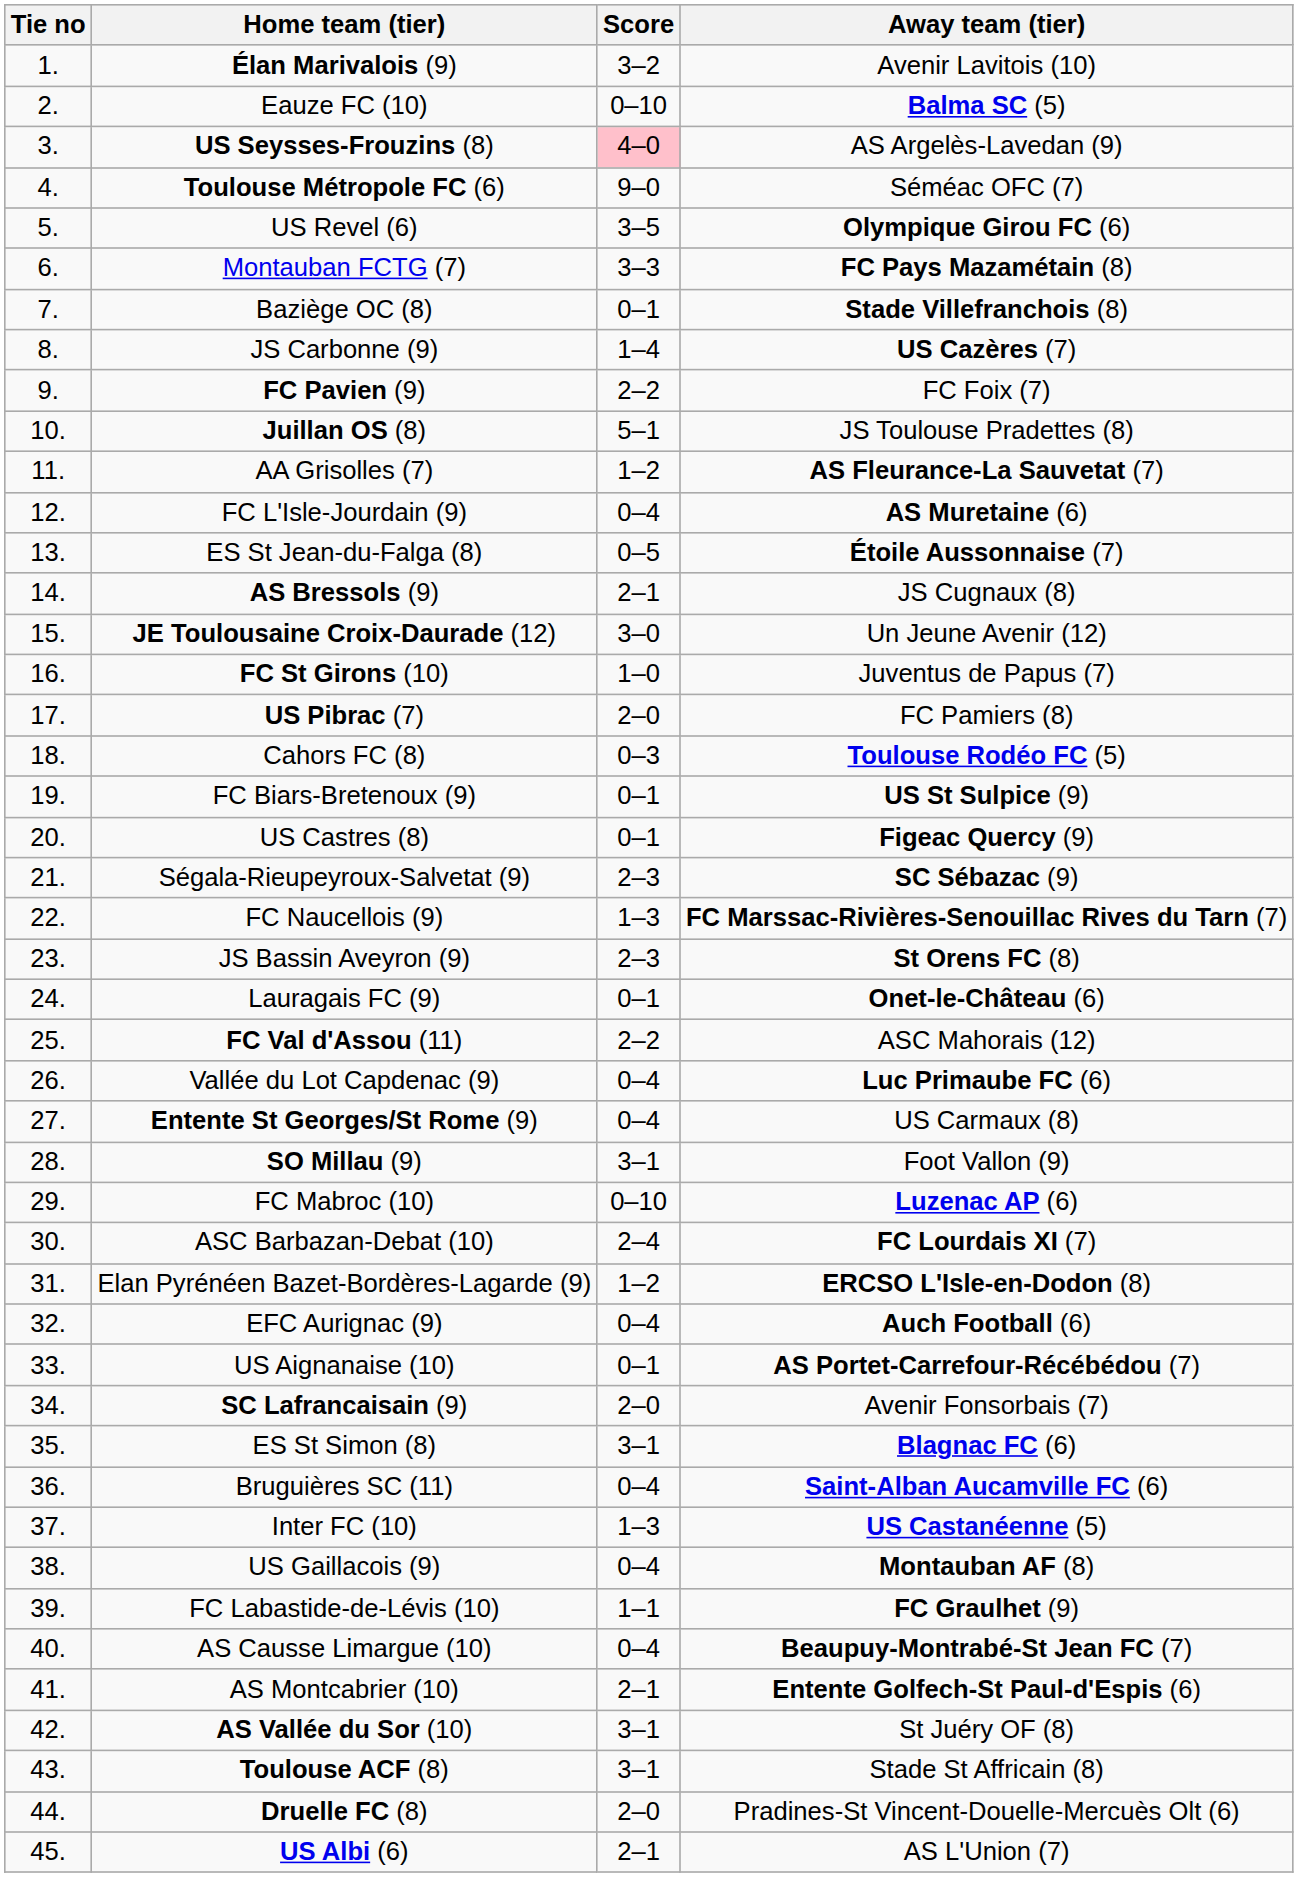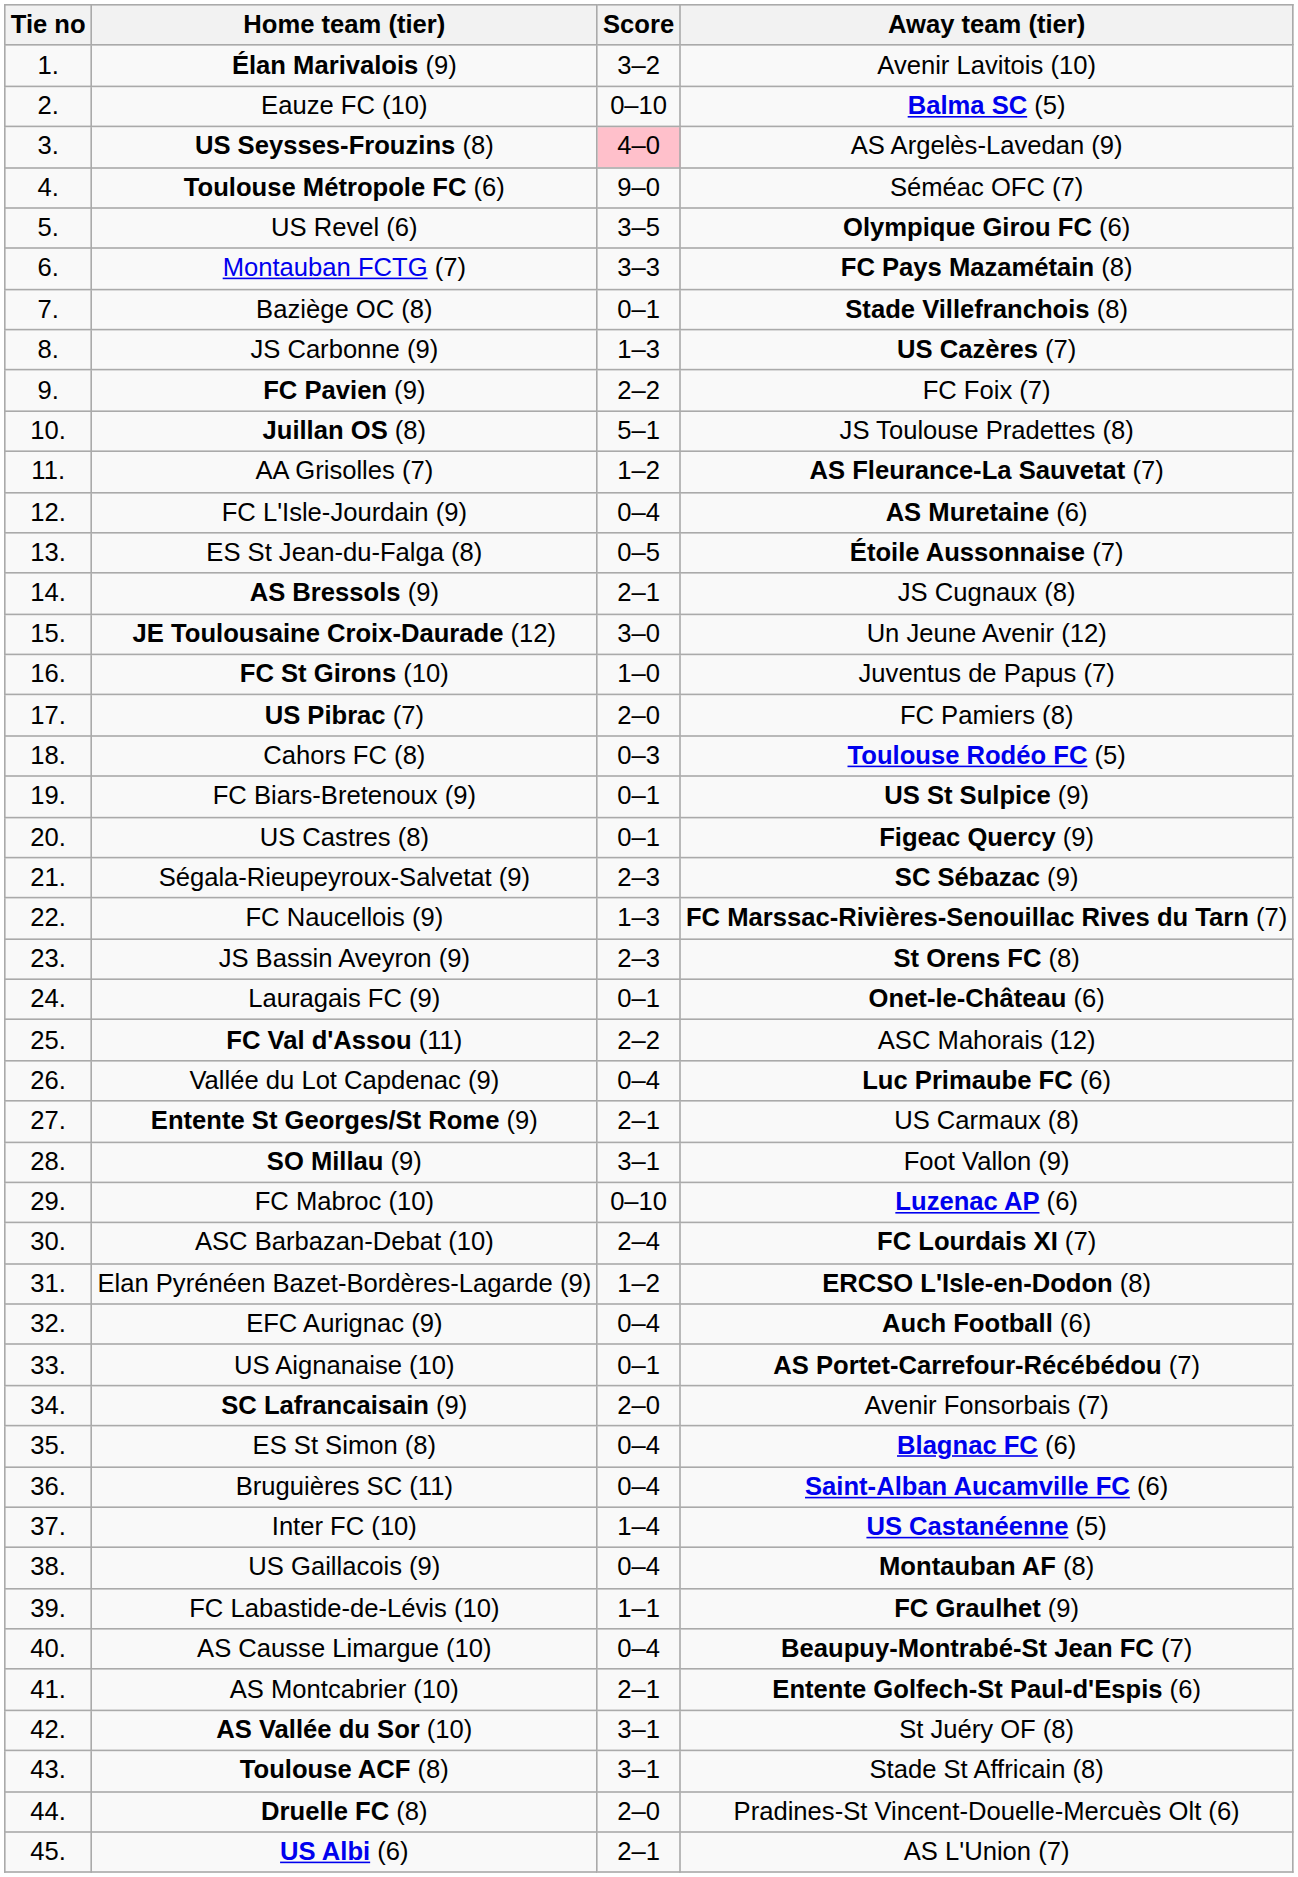 <table class="wikitable" style="text-align: center">
 <tr>
 <th>Tie no</th>
 <th>Home team (tier)</th>
 <th>Score</th>
 <th>Away team (tier)</th>
 </tr>
 <tr>
 <td>1.</td>
 <td><strong>Élan Marivalois</strong> (9)</td>
 <td>3–2 </td>
 <td>Avenir Lavitois (10)</td>
 </tr>
 <tr>
 <td>2.</td>
 <td>Eauze FC (10)</td>
 <td>0–10</td>
 <td><strong><a href='#'>Balma SC</a></strong> (5)</td>
 </tr>
 <tr>
 <td>3.</td>
 <td><strong>US Seysses-Frouzins</strong> (8)</td>
 <td style="background: pink;">4–0</td>
 <td>AS Argelès-Lavedan (9)</td>
 </tr>
 <tr>
 <td>4.</td>
 <td><strong>Toulouse Métropole FC</strong> (6)</td>
 <td>9–0</td>
 <td>Séméac OFC (7)</td>
 </tr>
 <tr>
 <td>5.</td>
 <td>US Revel (6)</td>
 <td>3–5 </td>
 <td><strong>Olympique Girou FC</strong> (6)</td>
 </tr>
 <tr>
 <td>6.</td>
 <td><a href='#'>Montauban FCTG</a> (7)</td>
 <td>3–3 </td>
 <td><strong>FC Pays Mazamétain</strong> (8)</td>
 </tr>
 <tr>
 <td>7.</td>
 <td>Baziège OC (8)</td>
 <td>0–1</td>
 <td><strong>Stade Villefranchois</strong> (8)</td>
 </tr>
 <tr>
 <td>8.</td>
 <td>JS Carbonne (9)</td>
-<td>1–4</td>
+<td>1–3</td>
 <td><strong>US Cazères</strong> (7)</td>
 </tr>
 <tr>
 <td>9.</td>
 <td><strong>FC Pavien</strong> (9)</td>
 <td>2–2 </td>
 <td>FC Foix (7)</td>
 </tr>
 <tr>
 <td>10.</td>
 <td><strong>Juillan OS</strong> (8)</td>
 <td>5–1</td>
 <td>JS Toulouse Pradettes (8)</td>
 </tr>
 <tr>
 <td>11.</td>
 <td>AA Grisolles (7)</td>
 <td>1–2</td>
 <td><strong>AS Fleurance-La Sauvetat</strong> (7)</td>
 </tr>
 <tr>
 <td>12.</td>
 <td>FC L'Isle-Jourdain (9)</td>
 <td>0–4</td>
 <td><strong>AS Muretaine</strong> (6)</td>
 </tr>
 <tr>
 <td>13.</td>
 <td>ES St Jean-du-Falga (8)</td>
 <td>0–5</td>
 <td><strong>Étoile Aussonnaise</strong> (7)</td>
 </tr>
 <tr>
 <td>14.</td>
 <td><strong>AS Bressols</strong> (9)</td>
 <td>2–1</td>
 <td>JS Cugnaux (8)</td>
 </tr>
 <tr>
 <td>15.</td>
 <td><strong>JE Toulousaine Croix-Daurade</strong> (12)</td>
 <td>3–0</td>
 <td>Un Jeune Avenir (12)</td>
 </tr>
 <tr>
 <td>16.</td>
 <td><strong>FC St Girons</strong> (10)</td>
 <td>1–0</td>
 <td>Juventus de Papus (7)</td>
 </tr>
 <tr>
 <td>17.</td>
 <td><strong>US Pibrac</strong> (7)</td>
 <td>2–0</td>
 <td>FC Pamiers (8)</td>
 </tr>
 <tr>
 <td>18.</td>
 <td>Cahors FC (8)</td>
 <td>0–3</td>
 <td><strong><a href='#'>Toulouse Rodéo FC</a></strong> (5)</td>
 </tr>
 <tr>
 <td>19.</td>
 <td>FC Biars-Bretenoux (9)</td>
 <td>0–1</td>
 <td><strong>US St Sulpice</strong> (9)</td>
 </tr>
 <tr>
 <td>20.</td>
 <td>US Castres (8)</td>
 <td>0–1</td>
 <td><strong>Figeac Quercy</strong> (9)</td>
 </tr>
 <tr>
 <td>21.</td>
 <td>Ségala-Rieupeyroux-Salvetat (9)</td>
 <td>2–3</td>
 <td><strong>SC Sébazac</strong> (9)</td>
 </tr>
 <tr>
 <td>22.</td>
 <td>FC Naucellois (9)</td>
 <td>1–3</td>
 <td><strong>FC Marssac-Rivières-Senouillac Rives du Tarn</strong> (7)</td>
 </tr>
 <tr>
 <td>23.</td>
 <td>JS Bassin Aveyron (9)</td>
 <td>2–3 </td>
 <td><strong>St Orens FC</strong> (8)</td>
 </tr>
 <tr>
 <td>24.</td>
 <td>Lauragais FC (9)</td>
 <td>0–1</td>
 <td><strong>Onet-le-Château</strong> (6)</td>
 </tr>
 <tr>
 <td>25.</td>
 <td><strong>FC Val d'Assou</strong> (11)</td>
 <td>2–2 </td>
 <td>ASC Mahorais (12)</td>
 </tr>
 <tr>
 <td>26.</td>
 <td>Vallée du Lot Capdenac (9)</td>
 <td>0–4</td>
 <td><strong>Luc Primaube FC</strong> (6)</td>
 </tr>
 <tr>
 <td>27.</td>
 <td><strong>Entente St Georges/St Rome</strong> (9)</td>
-<td>0–4</td>
+<td>2–1 </td>
 <td>US Carmaux (8)</td>
 </tr>
 <tr>
 <td>28.</td>
 <td><strong>SO Millau</strong> (9)</td>
 <td>3–1</td>
 <td>Foot Vallon (9)</td>
 </tr>
 <tr>
 <td>29.</td>
 <td>FC Mabroc (10)</td>
 <td>0–10</td>
 <td><strong><a href='#'>Luzenac AP</a></strong> (6)</td>
 </tr>
 <tr>
 <td>30.</td>
 <td>ASC Barbazan-Debat (10)</td>
 <td>2–4</td>
 <td><strong>FC Lourdais XI</strong> (7)</td>
 </tr>
 <tr>
 <td>31.</td>
 <td>Elan Pyrénéen Bazet-Bordères-Lagarde (9)</td>
 <td>1–2</td>
 <td><strong>ERCSO L'Isle-en-Dodon</strong> (8)</td>
 </tr>
 <tr>
 <td>32.</td>
 <td>EFC Aurignac (9)</td>
 <td>0–4</td>
 <td><strong>Auch Football</strong> (6)</td>
 </tr>
 <tr>
 <td>33.</td>
 <td>US Aignanaise (10)</td>
 <td>0–1</td>
 <td><strong>AS Portet-Carrefour-Récébédou</strong> (7)</td>
 </tr>
 <tr>
 <td>34.</td>
 <td><strong>SC Lafrancaisain</strong> (9)</td>
 <td>2–0</td>
 <td>Avenir Fonsorbais (7)</td>
 </tr>
 <tr>
 <td>35.</td>
 <td>ES St Simon (8)</td>
-<td>3–1</td>
+<td>0–4</td>
 <td><strong><a href='#'>Blagnac FC</a></strong> (6)</td>
 </tr>
 <tr>
 <td>36.</td>
 <td>Bruguières SC (11)</td>
 <td>0–4</td>
 <td><strong><a href='#'>Saint-Alban Aucamville FC</a></strong> (6)</td>
 </tr>
 <tr>
 <td>37.</td>
 <td>Inter FC (10)</td>
-<td>1–3</td>
+<td>1–4</td>
 <td><strong><a href='#'>US Castanéenne</a></strong> (5)</td>
 </tr>
 <tr>
 <td>38.</td>
 <td>US Gaillacois (9)</td>
 <td>0–4</td>
 <td><strong>Montauban AF</strong> (8)</td>
 </tr>
 <tr>
 <td>39.</td>
 <td>FC Labastide-de-Lévis (10)</td>
 <td>1–1 </td>
 <td><strong>FC Graulhet</strong> (9)</td>
 </tr>
 <tr>
 <td>40.</td>
 <td>AS Causse Limargue (10)</td>
 <td>0–4</td>
 <td><strong>Beaupuy-Montrabé-St Jean FC</strong> (7)</td>
 </tr>
 <tr>
 <td>41.</td>
 <td>AS Montcabrier (10)</td>
 <td>2–1</td>
 <td><strong>Entente Golfech-St Paul-d'Espis</strong> (6)</td>
 </tr>
 <tr>
 <td>42.</td>
 <td><strong>AS Vallée du Sor</strong> (10)</td>
 <td>3–1</td>
 <td>St Juéry OF (8)</td>
 </tr>
 <tr>
 <td>43.</td>
 <td><strong>Toulouse ACF</strong> (8)</td>
 <td>3–1</td>
 <td>Stade St Affricain (8)</td>
 </tr>
 <tr>
 <td>44.</td>
 <td><strong>Druelle FC</strong> (8)</td>
 <td>2–0</td>
 <td>Pradines-St Vincent-Douelle-Mercuès Olt (6)</td>
 </tr>
 <tr>
 <td>45.</td>
 <td><strong><a href='#'>US Albi</a></strong> (6)</td>
 <td>2–1</td>
 <td>AS L'Union (7)</td>
 </tr>
 </table>
